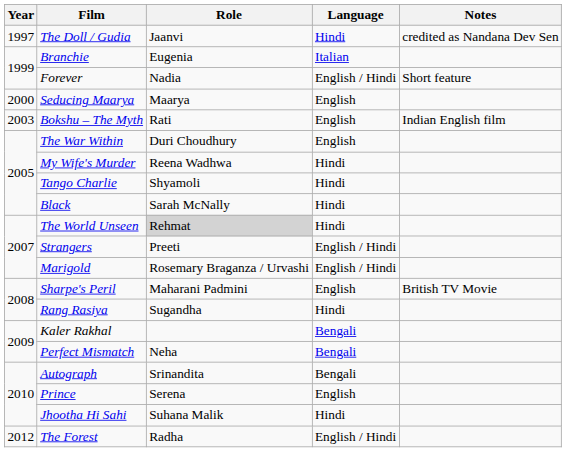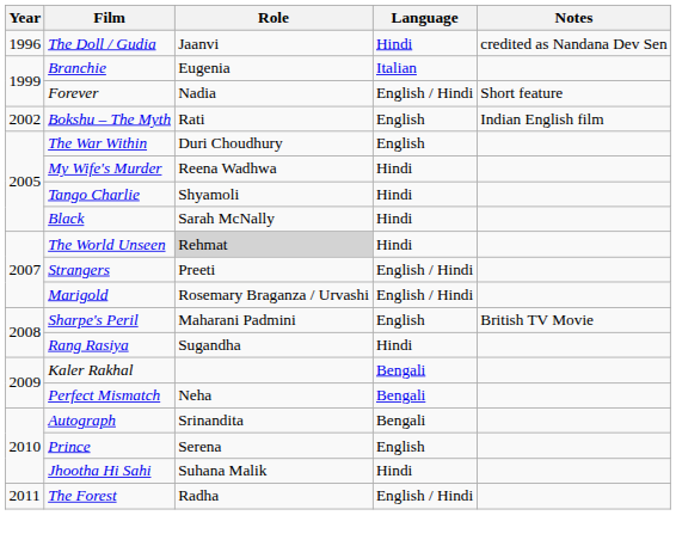 <table class="wikitable">
 <tr style="background:#ccc; text-align:center;">
 <th>Year</th>
 <th>Film</th>
 <th>Role</th>
 <th>Language</th>
 <th>Notes</th>
 </tr>
 <tr>
-<td>1997</td>
+<td>1996</td>
 <td><em><a href='#'>The Doll / Gudia</a></em></td>
 <td>Jaanvi</td>
 <td><a href='#'>Hindi</a></td>
 <td>credited as Nandana Dev Sen</td>
 </tr>
 <tr>
 <td rowspan=2>1999</td>
 <td><em><a href='#'>Branchie</a></em></td>
 <td>Eugenia</td>
 <td><a href='#'>Italian</a></td>
 <td></td>
 </tr>
 <tr>
 <td><em>Forever</em></td>
 <td>Nadia</td>
 <td>English / Hindi</td>
 <td>Short feature</td>
 </tr>
 <tr>
-<td>2000</td>
-<td><em><a href='#'>Seducing Maarya</a></em></td>
-<td>Maarya</td>
-<td>English</td>
-<td></td>
-</tr>
-<tr>
-<td>2003</td>
+<td>2002</td>
 <td><em><a href='#'>Bokshu – The Myth</a></em></td>
 <td>Rati</td>
 <td>English</td>
 <td>Indian English film</td>
 </tr>
 <tr>
 <td rowspan=4>2005</td>
 <td><em><a href='#'>The War Within</a></em></td>
 <td>Duri Choudhury</td>
 <td>English</td>
 <td></td>
 </tr>
 <tr>
 <td><em><a href='#'>My Wife's Murder</a></em></td>
 <td>Reena Wadhwa</td>
 <td>Hindi</td>
 <td></td>
 </tr>
 <tr>
 <td><em><a href='#'>Tango Charlie</a></em></td>
 <td>Shyamoli</td>
 <td>Hindi</td>
 <td></td>
 </tr>
 <tr>
 <td><em><a href='#'>Black</a></em></td>
 <td>Sarah McNally</td>
 <td>Hindi</td>
 <td></td>
 </tr>
 <tr>
 <td rowspan=3>2007</td>
 <td><em><a href='#'>The World Unseen</a></em></td>
 <td style="background: lightgrey;">Rehmat</td>
 <td>Hindi</td>
 <td></td>
 </tr>
 <tr>
 <td><em><a href='#'>Strangers</a></em></td>
 <td>Preeti</td>
 <td>English / Hindi</td>
 <td></td>
 </tr>
 <tr>
 <td><em><a href='#'>Marigold</a></em></td>
 <td>Rosemary Braganza / Urvashi</td>
 <td>English / Hindi</td>
 <td></td>
 </tr>
 <tr>
 <td rowspan=2>2008</td>
 <td><em><a href='#'>Sharpe's Peril</a></em></td>
 <td>Maharani Padmini</td>
 <td>English</td>
 <td>British TV Movie</td>
 </tr>
 <tr>
 <td><em><a href='#'>Rang Rasiya</a></em></td>
 <td>Sugandha</td>
 <td>Hindi</td>
 <td></td>
 </tr>
 <tr>
 <td rowspan=2>2009</td>
 <td><em>Kaler Rakhal</em></td>
 <td></td>
 <td><a href='#'>Bengali</a></td>
 <td></td>
 </tr>
 <tr>
 <td><em><a href='#'>Perfect Mismatch</a></em></td>
 <td>Neha</td>
 <td><a href='#'>Bengali</a></td>
 <td></td>
 </tr>
 <tr>
 <td rowspan=3>2010</td>
 <td><em><a href='#'>Autograph</a></em></td>
 <td>Srinandita</td>
 <td>Bengali</td>
 <td></td>
 </tr>
 <tr>
 <td><em><a href='#'>Prince</a></em></td>
 <td>Serena</td>
 <td>English</td>
 <td></td>
 </tr>
 <tr>
 <td><em><a href='#'>Jhootha Hi Sahi</a> </em></td>
 <td>Suhana Malik</td>
 <td>Hindi</td>
 <td></td>
 </tr>
 <tr>
-<td>2012</td>
+<td>2011</td>
 <td><em><a href='#'>The Forest</a></em></td>
 <td>Radha</td>
 <td>English / Hindi</td>
 <td></td>
 </tr>
 </table>
